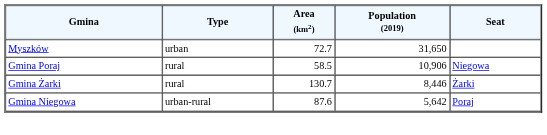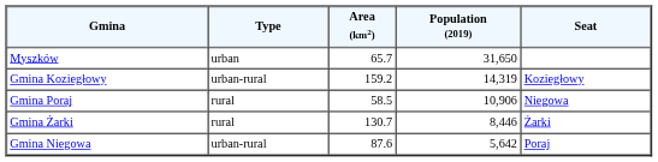 <table width="60%" border="2" cellpadding="3" cellspacing="0" style="font-size:90%;line-height:120%;">
 <tr bgcolor="F0F8FF">
 <td style="text-align:center;"><strong>Gmina</strong></td>
 <td style="text-align:center;"><strong>Type</strong></td>
 <td style="text-align:center;"><strong>Area<br><small>(km<sup>2</sup>)</small></strong></td>
 <td style="text-align:center;"><strong>Population<br><small>(2019)</small></strong></td>
 <td style="text-align:center;"><strong>Seat</strong></td>
 </tr>
 <tr>
 <td><a href='#'>Myszków</a></td>
 <td>urban</td>
-<td style="text-align:right;">72.7</td>
+<td style="text-align:right;">65.7</td>
 <td style="text-align:right;">31,650</td>
 <td> </td>
+</tr>
+<tr>
+<td><a href='#'>Gmina Koziegłowy</a></td>
+<td>urban-rural</td>
+<td style="text-align:right;">159.2</td>
+<td style="text-align:right;">14,319</td>
+<td><a href='#'>Koziegłowy</a></td>
 </tr>
 <tr>
 <td><a href='#'>Gmina Poraj</a></td>
 <td>rural</td>
 <td style="text-align:right;">58.5</td>
 <td style="text-align:right;">10,906</td>
 <td><a href='#'>Niegowa</a></td>
 </tr>
 <tr>
 <td><a href='#'>Gmina Żarki</a></td>
 <td>rural</td>
 <td style="text-align:right;">130.7</td>
 <td style="text-align:right;">8,446</td>
 <td><a href='#'>Żarki</a></td>
 </tr>
 <tr>
 <td><a href='#'>Gmina Niegowa</a></td>
 <td>urban-rural</td>
 <td style="text-align:right;">87.6</td>
 <td style="text-align:right;">5,642</td>
 <td><a href='#'>Poraj</a></td>
 </tr>
 <tr>
 </tr>
 </table>
